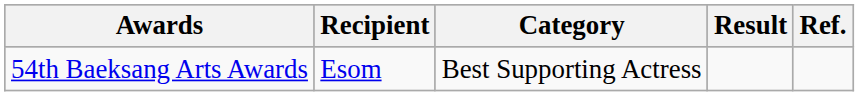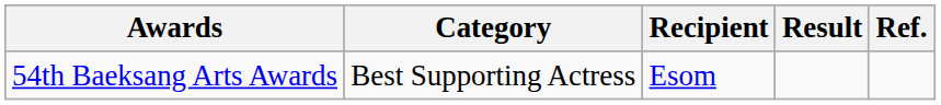 <table class="wikitable">
 <tr>
 <th>Awards</th>
+<th>Category</th>
 <th>Recipient</th>
-<th>Category</th>
 <th>Result</th>
 <th>Ref.</th>
 </tr>
 <tr>
 <td><a href='#'>54th Baeksang Arts Awards</a></td>
+<td>Best Supporting Actress</td>
 <td><a href='#'>Esom</a></td>
-<td>Best Supporting Actress</td>
 <td></td>
 <td></td>
 </tr>
 </table>
